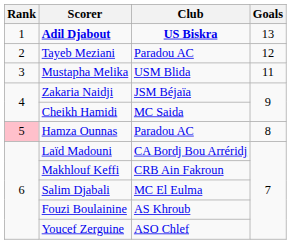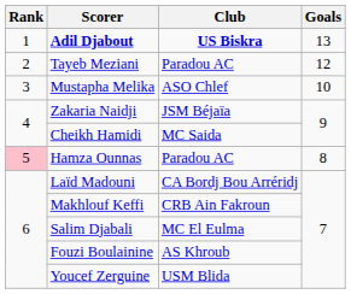 <table class="wikitable" style="text-align:center">
 <tr>
 <th>Rank</th>
 <th>Scorer</th>
 <th>Club</th>
 <th>Goals</th>
 </tr>
 <tr>
 <td>1</td>
 <td align=left> <strong><a href='#'>Adil Djabout</a></strong></td>
 <td><strong><a href='#'>US Biskra</a></strong></td>
 <td>13</td>
 </tr>
 <tr>
 <td>2</td>
 <td align="left"> <a href='#'>Tayeb Meziani</a></td>
 <td align="left"><a href='#'>Paradou AC</a></td>
 <td>12</td>
 </tr>
 <tr>
 <td>3</td>
 <td align="left"> <a href='#'>Mustapha Melika</a></td>
-<td align="left"><a href='#'>USM Blida</a></td>
-<td>11</td>
+<td align="left"><a href='#'>ASO Chlef</a></td>
+<td>10</td>
 </tr>
 <tr>
 <td rowspan="2">4</td>
 <td align="left"> <a href='#'>Zakaria Naidji</a></td>
 <td align="left"><a href='#'>JSM Béjaïa</a></td>
 <td rowspan="2">9</td>
 </tr>
 <tr>
 <td align="left"> <a href='#'>Cheikh Hamidi</a></td>
 <td align="left"><a href='#'>MC Saida</a></td>
 </tr>
 <tr>
 <td style="background: pink;">5</td>
 <td align="left"> <a href='#'>Hamza Ounnas</a></td>
 <td align="left"><a href='#'>Paradou AC</a></td>
 <td>8</td>
 </tr>
 <tr>
 <td rowspan="5">6</td>
 <td align="left"> <a href='#'>Laïd Madouni</a></td>
 <td align="left"><a href='#'>CA Bordj Bou Arréridj</a></td>
 <td rowspan="5">7</td>
 </tr>
 <tr>
 <td align="left"> <a href='#'>Makhlouf Keffi</a></td>
 <td align="left"><a href='#'>CRB Ain Fakroun</a></td>
 </tr>
 <tr>
 <td align="left"> <a href='#'>Salim Djabali</a></td>
 <td align="left"><a href='#'>MC El Eulma</a></td>
 </tr>
 <tr>
 <td align="left"> <a href='#'>Fouzi Boulainine</a></td>
 <td align="left"><a href='#'>AS Khroub</a></td>
 </tr>
 <tr>
 <td align="left"> <a href='#'>Youcef Zerguine</a></td>
-<td align="left"><a href='#'>ASO Chlef</a></td>
+<td align="left"><a href='#'>USM Blida</a></td>
 </tr>
 </table>
